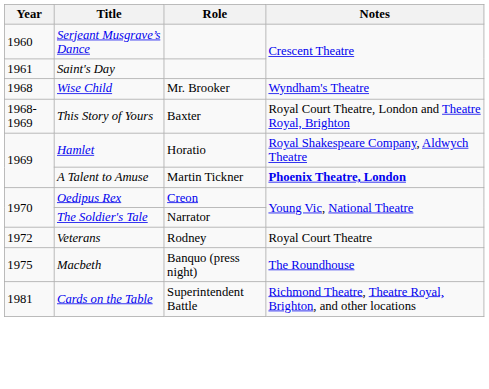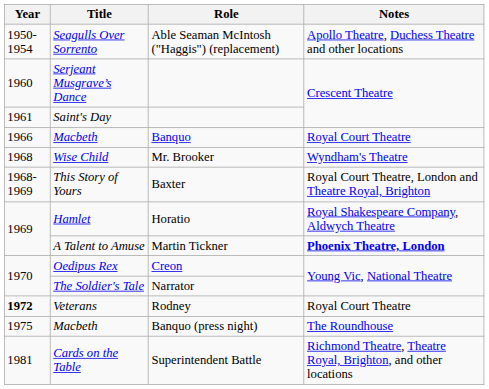 <table class="wikitable">
 <tr>
 <th>Year</th>
 <th>Title</th>
 <th>Role</th>
 <th>Notes</th>
+</tr>
+<tr>
+<td>1950-1954</td>
+<td><em><a href='#'>Seagulls Over Sorrento</a></em></td>
+<td>Able Seaman McIntosh ("Haggis") (replacement)</td>
+<td><a href='#'>Apollo Theatre</a>, <a href='#'>Duchess Theatre</a> and other locations</td>
 </tr>
 <tr>
 <td>1960</td>
 <td><em><a href='#'>Serjeant Musgrave’s Dance</a></em></td>
 <td></td>
 <td rowspan="2"><a href='#'>Crescent Theatre</a></td>
 </tr>
 <tr>
 <td>1961</td>
 <td><em>Saint's Day</em></td>
 <td></td>
+</tr>
+<tr>
+<td>1966</td>
+<td><em><a href='#'>Macbeth</a></em></td>
+<td><a href='#'>Banquo</a></td>
+<td><a href='#'>Royal Court Theatre</a></td>
 </tr>
 <tr>
 <td>1968</td>
 <td><em><a href='#'>Wise Child</a></em></td>
 <td>Mr. Brooker</td>
 <td><a href='#'>Wyndham's Theatre</a></td>
 </tr>
 <tr>
 <td>1968-1969</td>
 <td><em>This Story of Yours</em></td>
 <td>Baxter</td>
 <td>Royal Court Theatre, London and <a href='#'>Theatre Royal, Brighton</a></td>
 </tr>
 <tr>
 <td rowspan="2">1969</td>
 <td><em><a href='#'>Hamlet</a></em></td>
 <td>Horatio</td>
 <td><a href='#'>Royal Shakespeare Company</a>, <a href='#'>Aldwych Theatre</a></td>
 </tr>
 <tr>
 <td><em>A Talent to Amuse</em></td>
 <td>Martin Tickner</td>
 <td><strong><a href='#'>Phoenix Theatre, London</a></strong></td>
 </tr>
 <tr>
 <td rowspan="2">1970</td>
 <td><em><a href='#'>Oedipus Rex</a></em></td>
 <td><a href='#'>Creon</a></td>
 <td rowspan="2"><a href='#'>Young Vic</a>, <a href='#'>National Theatre</a></td>
 </tr>
 <tr>
 <td><em><a href='#'>The Soldier's Tale</a></em></td>
 <td>Narrator</td>
 </tr>
 <tr>
-<td>1972</td>
+<td><strong>1972</strong></td>
 <td><em>Veterans</em></td>
 <td>Rodney</td>
 <td>Royal Court Theatre</td>
 </tr>
 <tr>
 <td>1975</td>
 <td><em>Macbeth</em></td>
 <td>Banquo (press night)</td>
 <td><a href='#'>The Roundhouse</a></td>
 </tr>
 <tr>
 <td>1981</td>
 <td><em><a href='#'>Cards on the Table</a></em></td>
 <td>Superintendent Battle</td>
 <td><a href='#'>Richmond Theatre</a>, <a href='#'>Theatre Royal, Brighton</a>, and other locations</td>
 </tr>
 </table>
